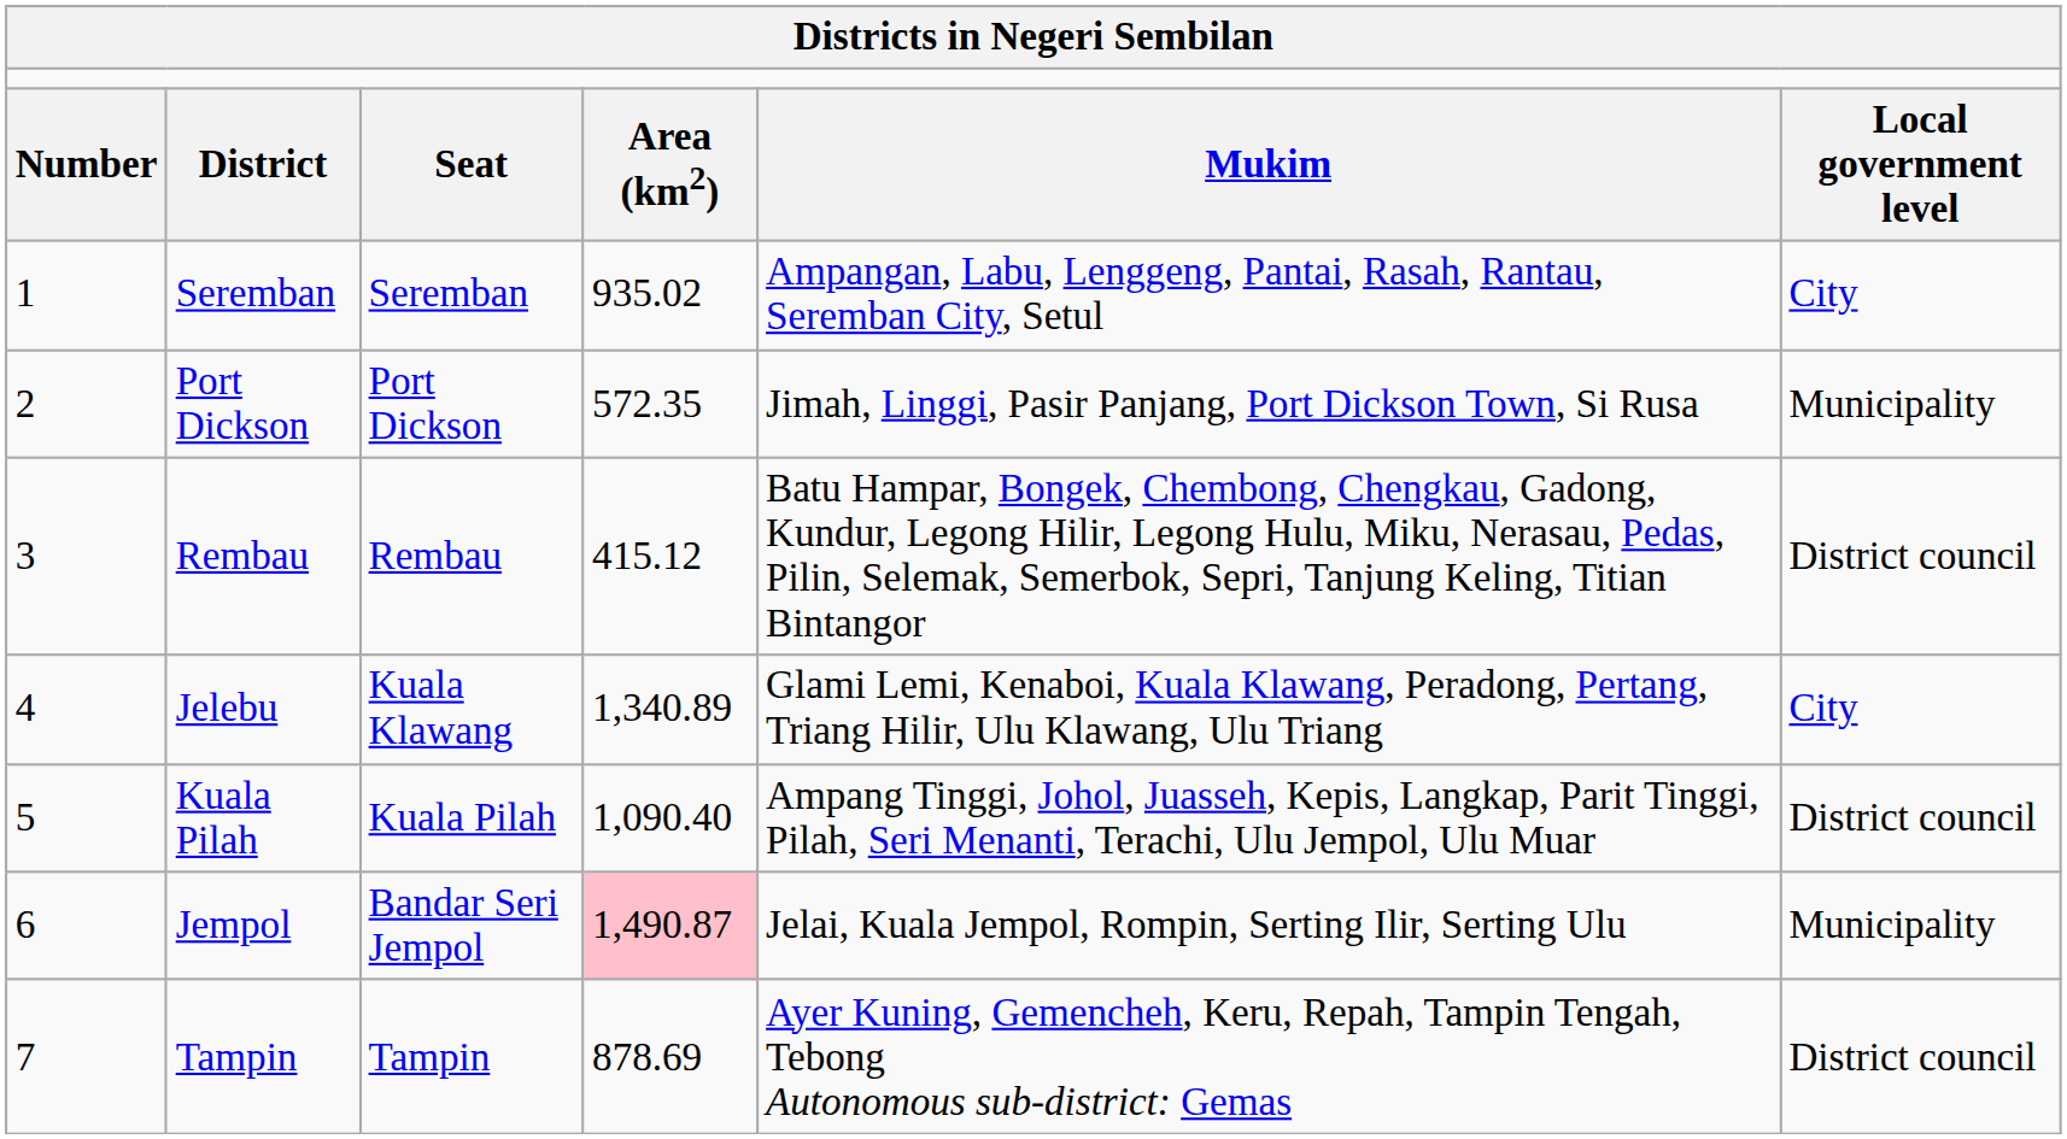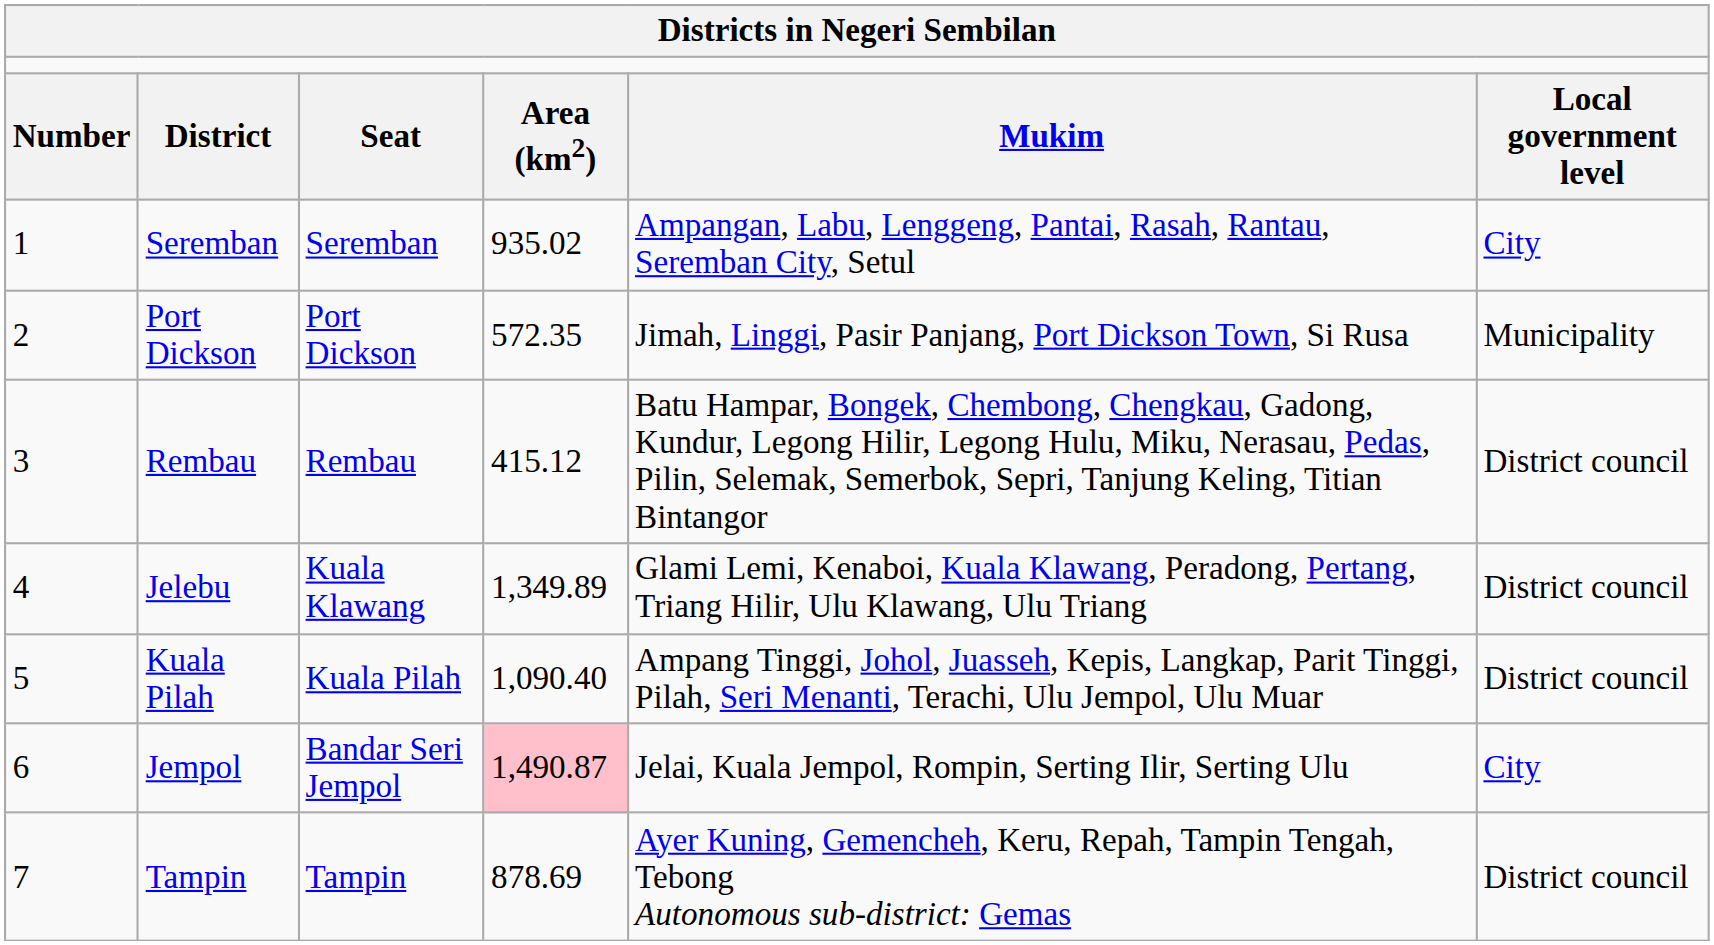 <table class="wikitable" style="text-align:center; margin-right:60px">
 <tr>
 <th colspan=6>Districts in Negeri Sembilan</th>
 </tr>
 <tr>
 <td colspan=6></td>
 </tr>
 <tr>
 <th>Number</th>
 <th>District</th>
 <th>Seat</th>
 <th>Area (km<sup>2</sup>)</th>
 <th><a href='#'>Mukim</a></th>
 <th>Local government level</th>
 </tr>
 <tr>
 <td align=left>1</td>
 <td align=left><a href='#'>Seremban</a></td>
 <td align=left><a href='#'>Seremban</a></td>
 <td align=left>935.02</td>
 <td align=left><a href='#'>Ampangan</a>, <a href='#'>Labu</a>, <a href='#'>Lenggeng</a>, <a href='#'>Pantai</a>, <a href='#'>Rasah</a>, <a href='#'>Rantau</a>, <a href='#'>Seremban City</a>, Setul</td>
 <td align=left><a href='#'>City</a></td>
 </tr>
 <tr>
 <td align=left>2</td>
 <td align=left><a href='#'>Port Dickson</a></td>
 <td align=left><a href='#'>Port Dickson</a></td>
 <td align=left>572.35</td>
 <td align=left>Jimah, <a href='#'>Linggi</a>, Pasir Panjang, <a href='#'>Port Dickson Town</a>, Si Rusa</td>
 <td align=left>Municipality</td>
 </tr>
 <tr>
 <td align=left>3</td>
 <td align=left><a href='#'>Rembau</a></td>
 <td align=left><a href='#'>Rembau</a></td>
 <td align=left>415.12</td>
 <td align=left>Batu Hampar, <a href='#'>Bongek</a>, <a href='#'>Chembong</a>, <a href='#'>Chengkau</a>, Gadong, Kundur, Legong Hilir, Legong Hulu, Miku, Nerasau, <a href='#'>Pedas</a>, Pilin, Selemak, Semerbok, Sepri, Tanjung Keling, Titian Bintangor</td>
 <td align=left>District council</td>
 </tr>
 <tr>
 <td align=left>4</td>
 <td align=left><a href='#'>Jelebu</a></td>
 <td align=left><a href='#'>Kuala Klawang</a></td>
-<td align=left>1,340.89</td>
+<td align=left>1,349.89</td>
 <td align=left>Glami Lemi, Kenaboi, <a href='#'>Kuala Klawang</a>, Peradong, <a href='#'>Pertang</a>, Triang Hilir, Ulu Klawang, Ulu Triang</td>
-<td align=left><a href='#'>City</a></td>
+<td align=left>District council</td>
 </tr>
 <tr>
 <td align=left>5</td>
 <td align=left><a href='#'>Kuala Pilah</a></td>
 <td align=left><a href='#'>Kuala Pilah</a></td>
 <td align=left>1,090.40</td>
 <td align=left>Ampang Tinggi, <a href='#'>Johol</a>, <a href='#'>Juasseh</a>, Kepis, Langkap, Parit Tinggi, Pilah, <a href='#'>Seri Menanti</a>, Terachi, Ulu Jempol, Ulu Muar</td>
 <td align=left>District council</td>
 </tr>
 <tr>
 <td align=left>6</td>
 <td align=left><a href='#'>Jempol</a></td>
 <td align=left><a href='#'>Bandar Seri Jempol</a></td>
 <td align=left style="background: pink;">1,490.87</td>
 <td align=left>Jelai, Kuala Jempol, Rompin, Serting Ilir, Serting Ulu</td>
-<td align=left>Municipality</td>
+<td align=left><a href='#'>City</a></td>
 </tr>
 <tr>
 <td align=left>7</td>
 <td align=left><a href='#'>Tampin</a></td>
 <td align=left><a href='#'>Tampin</a></td>
 <td align=left>878.69</td>
 <td align=left><a href='#'>Ayer Kuning</a>, <a href='#'>Gemencheh</a>, Keru, Repah, Tampin Tengah, Tebong<br><em>Autonomous sub-district:</em> <a href='#'>Gemas</a></td>
 <td align=left>District council</td>
 </tr>
 </table>
